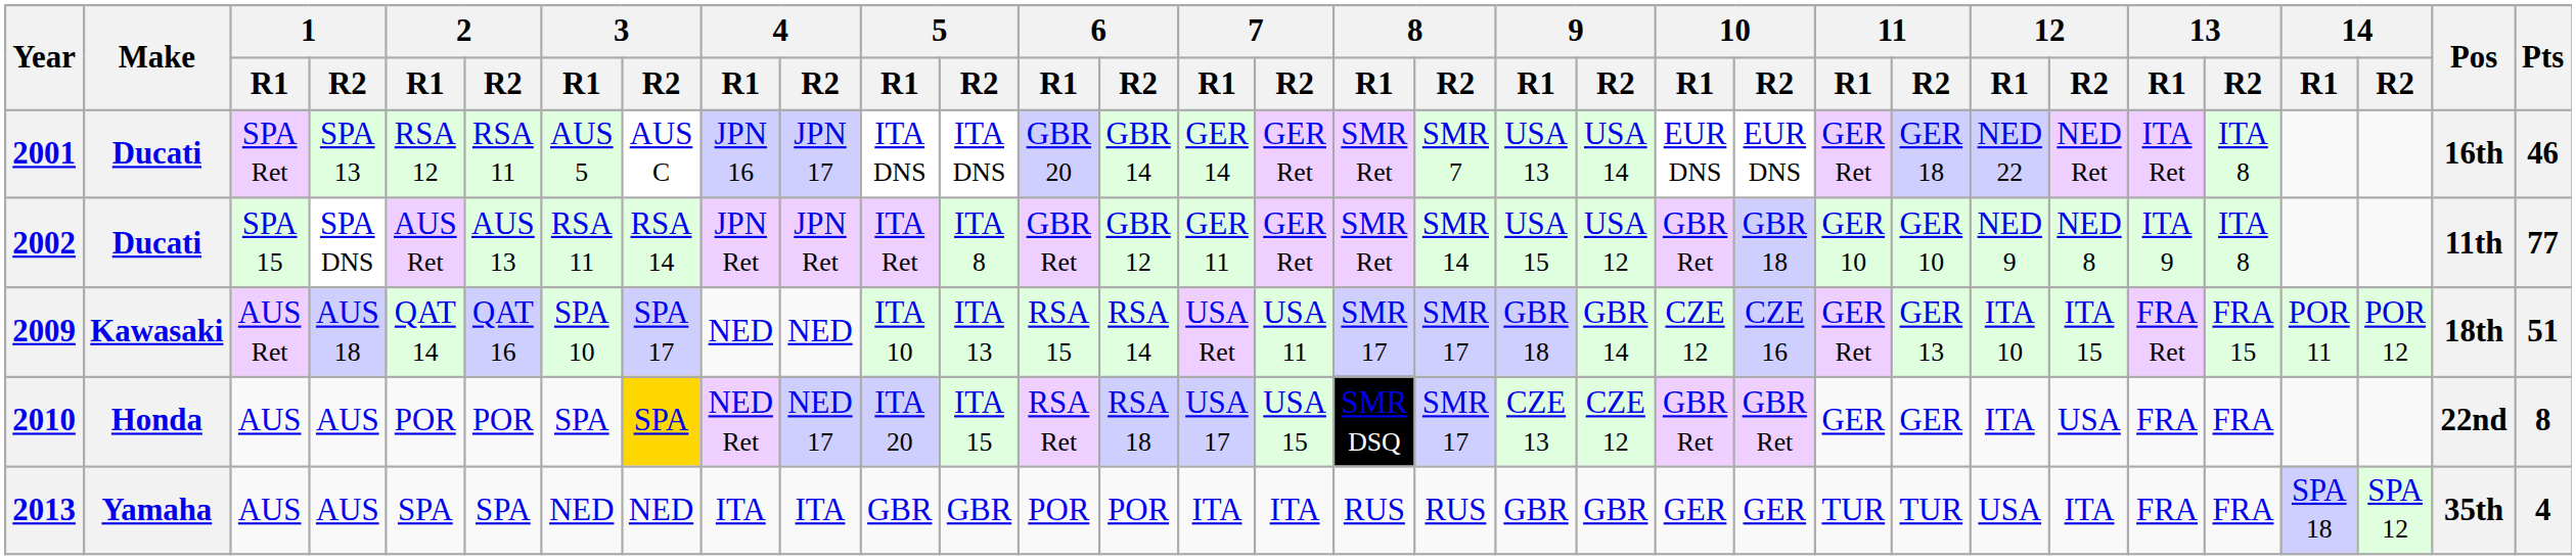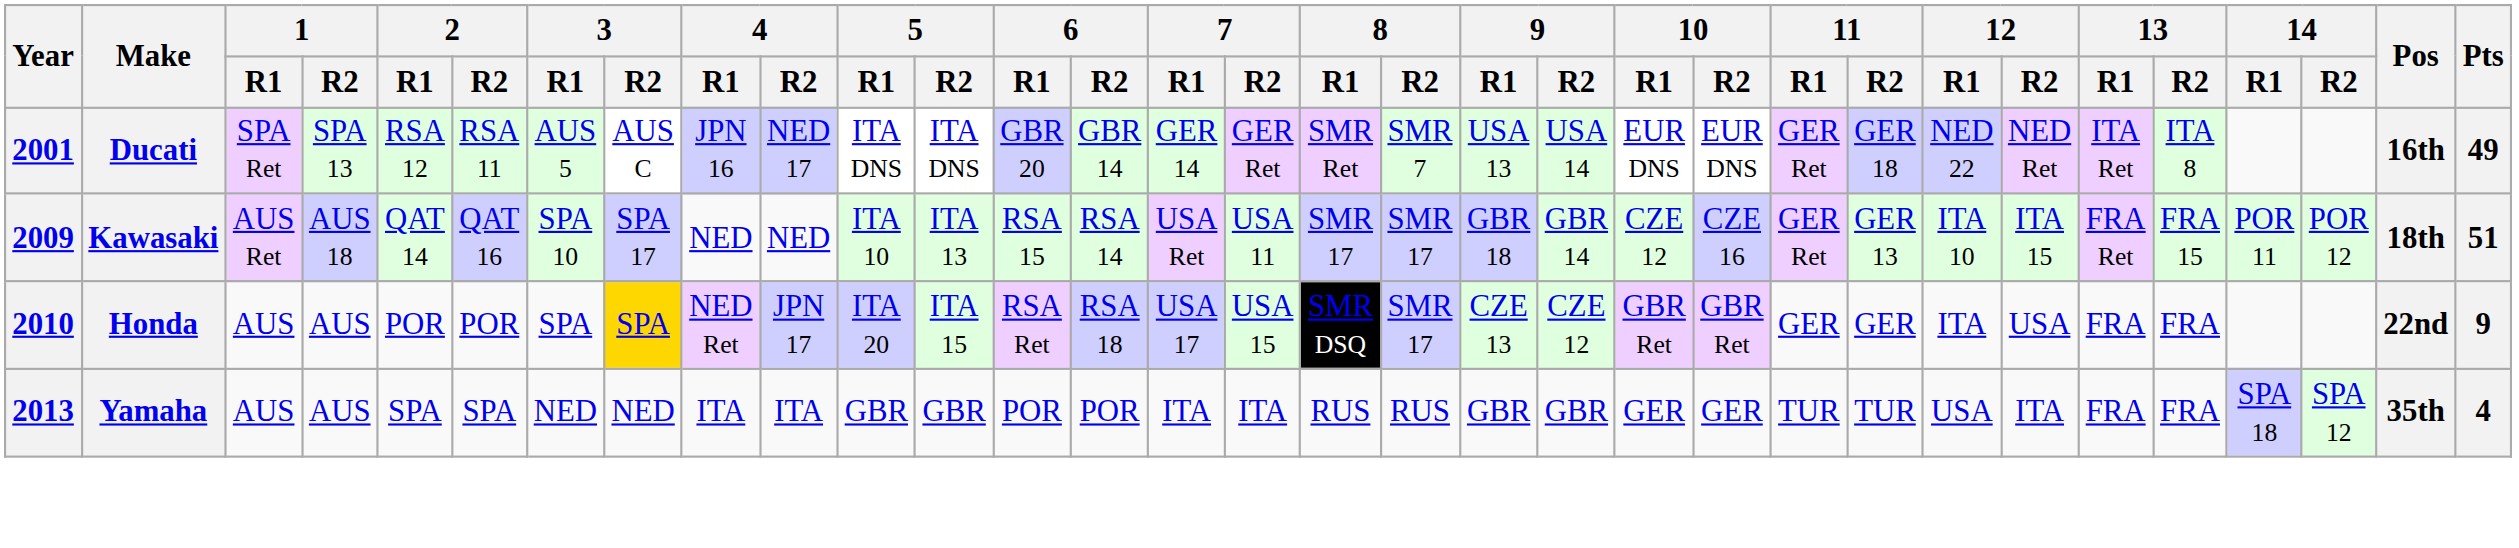 <table class="wikitable" style="text-align:center; font-size:90%">
 <tr>
 <th valign="middle" rowspan=2>Year</th>
 <th valign="middle" rowspan=2>Make</th>
 <th colspan=2>1</th>
 <th colspan=2>2</th>
 <th colspan=2>3</th>
 <th colspan=2>4</th>
 <th colspan=2>5</th>
 <th colspan=2>6</th>
 <th colspan=2>7</th>
 <th colspan=2>8</th>
 <th colspan=2>9</th>
 <th colspan=2>10</th>
 <th colspan=2>11</th>
 <th colspan=2>12</th>
 <th colspan=2>13</th>
 <th colspan=2>14</th>
 <th rowspan=2>Pos</th>
 <th rowspan=2>Pts</th>
 </tr>
 <tr>
 <th>R1</th>
 <th>R2</th>
 <th>R1</th>
 <th>R2</th>
 <th>R1</th>
 <th>R2</th>
 <th>R1</th>
 <th>R2</th>
 <th>R1</th>
 <th>R2</th>
 <th>R1</th>
 <th>R2</th>
 <th>R1</th>
 <th>R2</th>
 <th>R1</th>
 <th>R2</th>
 <th>R1</th>
 <th>R2</th>
 <th>R1</th>
 <th>R2</th>
 <th>R1</th>
 <th>R2</th>
 <th>R1</th>
 <th>R2</th>
 <th>R1</th>
 <th>R2</th>
 <th>R1</th>
 <th>R2</th>
 </tr>
 <tr>
 <th><a href='#'>2001</a></th>
 <th><a href='#'>Ducati</a></th>
 <td style="background:#efcfff;"><a href='#'>SPA</a><br><small>Ret</small></td>
 <td style="background:#dfffdf;"><a href='#'>SPA</a><br><small>13</small></td>
 <td style="background:#dfffdf;"><a href='#'>RSA</a><br><small>12</small></td>
 <td style="background:#dfffdf;"><a href='#'>RSA</a><br><small>11</small></td>
 <td style="background:#dfffdf;"><a href='#'>AUS</a><br><small>5</small></td>
 <td style="background:#FFFFFF;"><a href='#'>AUS</a><br><small>C</small></td>
 <td style="background:#CFCFFF;"><a href='#'>JPN</a><br><small>16</small></td>
-<td style="background:#CFCFFF;"><a href='#'>JPN</a><br><small>17</small></td>
+<td style="background:#CFCFFF;"><a href='#'>NED</a><br><small>17</small></td>
 <td style="background:#FFFFFF;"><a href='#'>ITA</a><br><small>DNS</small></td>
 <td style="background:#FFFFFF;"><a href='#'>ITA</a><br><small>DNS</small></td>
 <td style="background:#CFCFFF;"><a href='#'>GBR</a><br><small>20</small></td>
 <td style="background:#dfffdf;"><a href='#'>GBR</a><br><small>14</small></td>
 <td style="background:#dfffdf;"><a href='#'>GER</a><br><small>14</small></td>
 <td style="background:#efcfff;"><a href='#'>GER</a><br><small>Ret</small></td>
 <td style="background:#efcfff;"><a href='#'>SMR</a><br><small>Ret</small></td>
 <td style="background:#dfffdf;"><a href='#'>SMR</a><br><small>7</small></td>
 <td style="background:#dfffdf;"><a href='#'>USA</a><br><small>13</small></td>
 <td style="background:#dfffdf;"><a href='#'>USA</a><br><small>14</small></td>
 <td style="background:#FFFFFF;"><a href='#'>EUR</a><br><small>DNS</small></td>
 <td style="background:#FFFFFF;"><a href='#'>EUR</a><br><small>DNS</small></td>
 <td style="background:#efcfff;"><a href='#'>GER</a><br><small>Ret</small></td>
 <td style="background:#CFCFFF;"><a href='#'>GER</a><br><small>18</small></td>
 <td style="background:#CFCFFF;"><a href='#'>NED</a><br><small>22</small></td>
 <td style="background:#efcfff;"><a href='#'>NED</a><br><small>Ret</small></td>
 <td style="background:#efcfff;"><a href='#'>ITA</a><br><small>Ret</small></td>
 <td style="background:#dfffdf;"><a href='#'>ITA</a><br><small>8</small></td>
 <td></td>
 <td></td>
 <th>16th</th>
-<th>46</th>
-</tr>
-<tr>
-<th><a href='#'>2002</a></th>
-<th><a href='#'>Ducati</a></th>
-<td style="background:#dfffdf;"><a href='#'>SPA</a><br><small>15</small></td>
-<td style="background:#FFFFFF;"><a href='#'>SPA</a><br><small>DNS</small></td>
-<td style="background:#efcfff;"><a href='#'>AUS</a><br><small>Ret</small></td>
-<td style="background:#dfffdf;"><a href='#'>AUS</a><br><small>13</small></td>
-<td style="background:#dfffdf;"><a href='#'>RSA</a><br><small>11</small></td>
-<td style="background:#dfffdf;"><a href='#'>RSA</a><br><small>14</small></td>
-<td style="background:#efcfff;"><a href='#'>JPN</a><br><small>Ret</small></td>
-<td style="background:#efcfff;"><a href='#'>JPN</a><br><small>Ret</small></td>
-<td style="background:#efcfff;"><a href='#'>ITA</a><br><small>Ret</small></td>
-<td style="background:#dfffdf;"><a href='#'>ITA</a><br><small>8</small></td>
-<td style="background:#efcfff;"><a href='#'>GBR</a><br><small>Ret</small></td>
-<td style="background:#dfffdf;"><a href='#'>GBR</a><br><small>12</small></td>
-<td style="background:#dfffdf;"><a href='#'>GER</a><br><small>11</small></td>
-<td style="background:#efcfff;"><a href='#'>GER</a><br><small>Ret</small></td>
-<td style="background:#efcfff;"><a href='#'>SMR</a><br><small>Ret</small></td>
-<td style="background:#dfffdf;"><a href='#'>SMR</a><br><small>14</small></td>
-<td style="background:#dfffdf;"><a href='#'>USA</a><br><small>15</small></td>
-<td style="background:#dfffdf;"><a href='#'>USA</a><br><small>12</small></td>
-<td style="background:#efcfff;"><a href='#'>GBR</a><br><small>Ret</small></td>
-<td style="background:#CFCFFF;"><a href='#'>GBR</a><br><small>18</small></td>
-<td style="background:#dfffdf;"><a href='#'>GER</a><br><small>10</small></td>
-<td style="background:#dfffdf;"><a href='#'>GER</a><br><small>10</small></td>
-<td style="background:#dfffdf;"><a href='#'>NED</a><br><small>9</small></td>
-<td style="background:#dfffdf;"><a href='#'>NED</a><br><small>8</small></td>
-<td style="background:#dfffdf;"><a href='#'>ITA</a><br><small>9</small></td>
-<td style="background:#dfffdf;"><a href='#'>ITA</a><br><small>8</small></td>
-<td></td>
-<td></td>
-<th>11th</th>
-<th>77</th>
+<th>49</th>
 </tr>
 <tr>
 <th><a href='#'>2009</a></th>
 <th><a href='#'>Kawasaki</a></th>
 <td style="background:#efcfff;"><a href='#'>AUS</a><br><small>Ret</small></td>
 <td style="background:#CFCFFF;"><a href='#'>AUS</a><br><small>18</small></td>
 <td style="background:#dfffdf;"><a href='#'>QAT</a><br><small>14</small></td>
 <td style="background:#CFCFFF;"><a href='#'>QAT</a><br><small>16</small></td>
 <td style="background:#dfffdf;"><a href='#'>SPA</a><br><small>10</small></td>
 <td style="background:#CFCFFF;"><a href='#'>SPA</a><br><small>17</small></td>
 <td><a href='#'>NED</a></td>
 <td><a href='#'>NED</a></td>
 <td style="background:#dfffdf;"><a href='#'>ITA</a><br><small>10</small></td>
 <td style="background:#dfffdf;"><a href='#'>ITA</a><br><small>13</small></td>
 <td style="background:#dfffdf;"><a href='#'>RSA</a><br><small>15</small></td>
 <td style="background:#dfffdf;"><a href='#'>RSA</a><br><small>14</small></td>
 <td style="background:#efcfff;"><a href='#'>USA</a><br><small>Ret</small></td>
 <td style="background:#dfffdf;"><a href='#'>USA</a><br><small>11</small></td>
 <td style="background:#CFCFFF;"><a href='#'>SMR</a><br><small>17</small></td>
 <td style="background:#CFCFFF;"><a href='#'>SMR</a><br><small>17</small></td>
 <td style="background:#CFCFFF;"><a href='#'>GBR</a><br><small>18</small></td>
 <td style="background:#dfffdf;"><a href='#'>GBR</a><br><small>14</small></td>
 <td style="background:#dfffdf;"><a href='#'>CZE</a><br><small>12</small></td>
 <td style="background:#CFCFFF;"><a href='#'>CZE</a><br><small>16</small></td>
 <td style="background:#efcfff;"><a href='#'>GER</a><br><small>Ret</small></td>
 <td style="background:#dfffdf;"><a href='#'>GER</a><br><small>13</small></td>
 <td style="background:#dfffdf;"><a href='#'>ITA</a><br><small>10</small></td>
 <td style="background:#dfffdf;"><a href='#'>ITA</a><br><small>15</small></td>
 <td style="background:#efcfff;"><a href='#'>FRA</a><br><small>Ret</small></td>
 <td style="background:#dfffdf;"><a href='#'>FRA</a><br><small>15</small></td>
 <td style="background:#dfffdf;"><a href='#'>POR</a><br><small>11</small></td>
 <td style="background:#dfffdf;"><a href='#'>POR</a><br><small>12</small></td>
 <th>18th</th>
 <th>51</th>
 </tr>
 <tr>
 <th><a href='#'>2010</a></th>
 <th><a href='#'>Honda</a></th>
 <td><a href='#'>AUS</a></td>
 <td><a href='#'>AUS</a></td>
 <td><a href='#'>POR</a></td>
 <td><a href='#'>POR</a></td>
 <td><a href='#'>SPA</a></td>
 <td style="background: gold;"><a href='#'>SPA</a></td>
 <td style="background:#efcfff;"><a href='#'>NED</a><br><small>Ret</small></td>
-<td style="background:#CFCFFF;"><a href='#'>NED</a><br><small>17</small></td>
+<td style="background:#CFCFFF;"><a href='#'>JPN</a><br><small>17</small></td>
 <td style="background:#CFCFFF;"><a href='#'>ITA</a><br><small>20</small></td>
 <td style="background:#dfffdf;"><a href='#'>ITA</a><br><small>15</small></td>
 <td style="background:#efcfff;"><a href='#'>RSA</a><br><small>Ret</small></td>
 <td style="background:#CFCFFF;"><a href='#'>RSA</a><br><small>18</small></td>
 <td style="background:#CFCFFF;"><a href='#'>USA</a><br><small>17</small></td>
 <td style="background:#dfffdf;"><a href='#'>USA</a><br><small>15</small></td>
 <td style="background:black; color:white;"><a href='#'><span>SMR</span></a><br><small>DSQ</small></td>
 <td style="background:#CFCFFF;"><a href='#'>SMR</a><br><small>17</small></td>
 <td style="background:#dfffdf;"><a href='#'>CZE</a><br><small>13</small></td>
 <td style="background:#dfffdf;"><a href='#'>CZE</a><br><small>12</small></td>
 <td style="background:#efcfff;"><a href='#'>GBR</a><br><small>Ret</small></td>
 <td style="background:#efcfff;"><a href='#'>GBR</a><br><small>Ret</small></td>
 <td><a href='#'>GER</a></td>
 <td><a href='#'>GER</a></td>
 <td><a href='#'>ITA</a></td>
 <td><a href='#'>USA</a></td>
 <td><a href='#'>FRA</a></td>
 <td><a href='#'>FRA</a></td>
 <td></td>
 <td></td>
 <th>22nd</th>
-<th>8</th>
+<th>9</th>
 </tr>
 <tr>
 <th><a href='#'>2013</a></th>
 <th><a href='#'>Yamaha</a></th>
 <td><a href='#'>AUS</a></td>
 <td><a href='#'>AUS</a></td>
 <td><a href='#'>SPA</a></td>
 <td><a href='#'>SPA</a></td>
 <td><a href='#'>NED</a></td>
 <td><a href='#'>NED</a></td>
 <td><a href='#'>ITA</a></td>
 <td><a href='#'>ITA</a></td>
 <td><a href='#'>GBR</a></td>
 <td><a href='#'>GBR</a></td>
 <td><a href='#'>POR</a></td>
 <td><a href='#'>POR</a></td>
 <td><a href='#'>ITA</a></td>
 <td><a href='#'>ITA</a></td>
 <td><a href='#'>RUS</a></td>
 <td><a href='#'>RUS</a></td>
 <td><a href='#'>GBR</a></td>
 <td><a href='#'>GBR</a></td>
 <td><a href='#'>GER</a></td>
 <td><a href='#'>GER</a></td>
 <td><a href='#'>TUR</a></td>
 <td><a href='#'>TUR</a></td>
 <td><a href='#'>USA</a></td>
 <td><a href='#'>ITA</a></td>
 <td><a href='#'>FRA</a></td>
 <td><a href='#'>FRA</a></td>
 <td style="background:#CFCFFF;"><a href='#'>SPA</a><br><small>18</small></td>
 <td style="background:#dfffdf;"><a href='#'>SPA</a><br><small>12</small></td>
 <th>35th</th>
 <th>4</th>
 </tr>
 </table>
